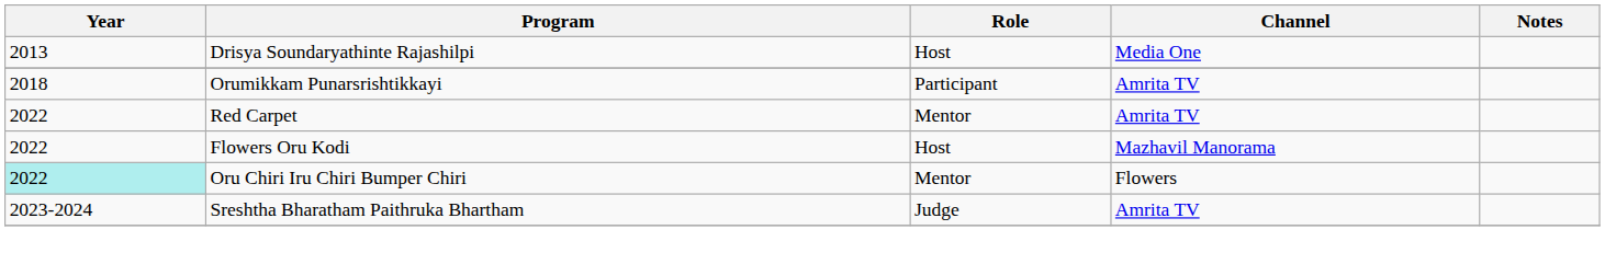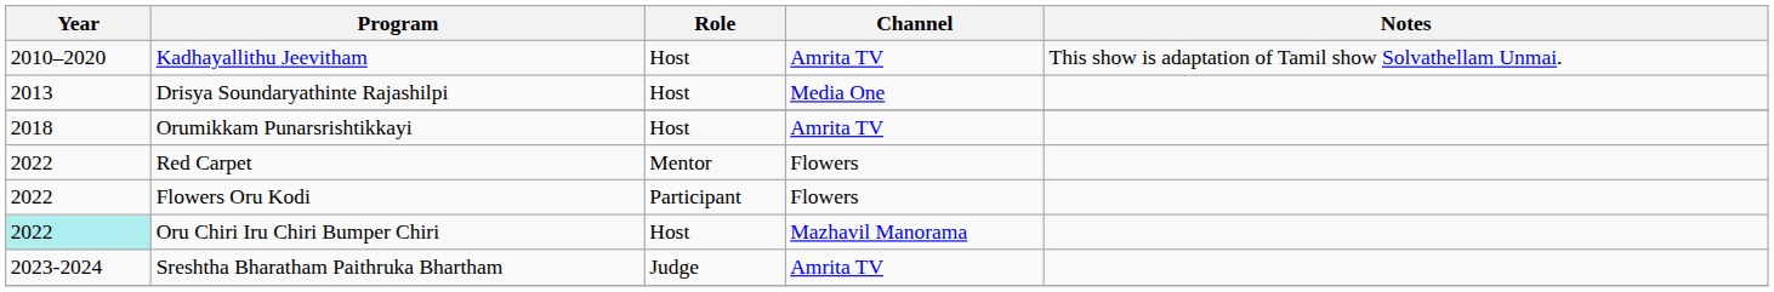 <table class="wikitable sortable"  style="width:100%; font-size:95%;">
 <tr>
 <th>Year</th>
 <th>Program</th>
 <th>Role</th>
 <th>Channel</th>
 <th>Notes</th>
+</tr>
+<tr>
+<td>2010–2020</td>
+<td><a href='#'>Kadhayallithu Jeevitham</a></td>
+<td>Host</td>
+<td><a href='#'>Amrita TV</a></td>
+<td>This show is adaptation of Tamil show <a href='#'>Solvathellam Unmai</a>.</td>
 </tr>
 <tr>
 <td>2013</td>
 <td>Drisya Soundaryathinte Rajashilpi</td>
 <td>Host</td>
 <td><a href='#'>Media One</a></td>
 <td></td>
 </tr>
 <tr>
 </tr>
 <tr>
 <td>2018</td>
 <td>Orumikkam Punarsrishtikkayi</td>
-<td>Participant</td>
+<td>Host</td>
 <td><a href='#'>Amrita TV</a></td>
 <td></td>
 </tr>
 <tr>
 <td>2022</td>
 <td>Red Carpet</td>
 <td>Mentor</td>
-<td><a href='#'>Amrita TV</a></td>
+<td>Flowers</td>
 <td></td>
 </tr>
 <tr>
 <td>2022</td>
 <td>Flowers Oru Kodi</td>
-<td>Host</td>
-<td><a href='#'>Mazhavil Manorama</a></td>
+<td>Participant</td>
+<td>Flowers</td>
 <td></td>
 </tr>
 <tr>
 <td style="background: paleturquoise;">2022</td>
 <td>Oru Chiri Iru Chiri Bumper Chiri</td>
-<td>Mentor</td>
-<td>Flowers</td>
+<td>Host</td>
+<td><a href='#'>Mazhavil Manorama</a></td>
 <td></td>
 </tr>
 <tr>
 <td>2023-2024</td>
 <td>Sreshtha Bharatham Paithruka Bhartham</td>
 <td>Judge</td>
 <td><a href='#'>Amrita TV</a></td>
 <td></td>
 </tr>
 <tr>
 </tr>
 </table>
